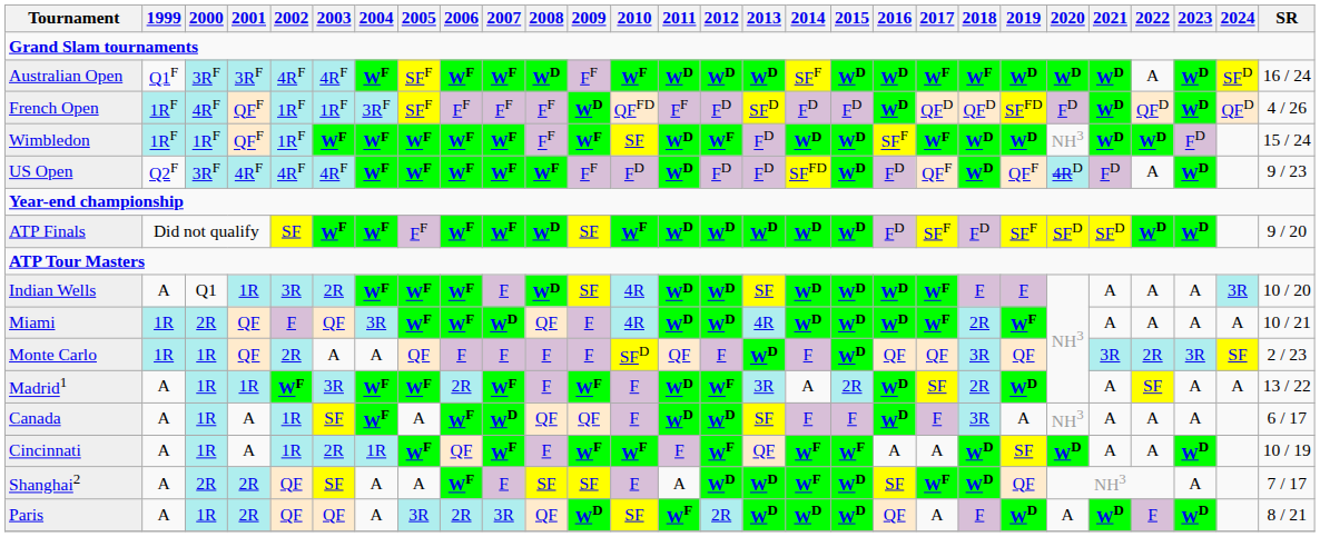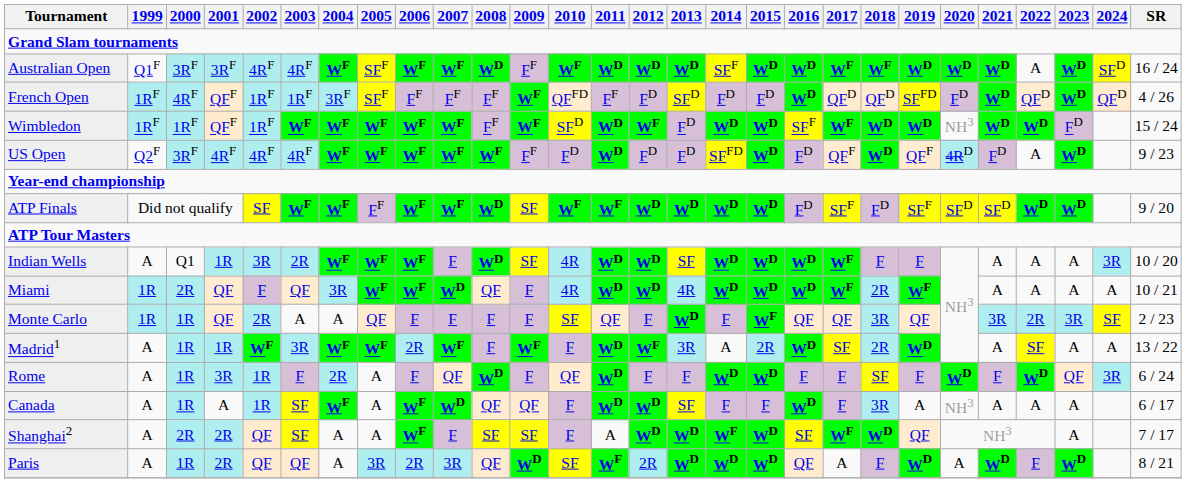 <table class="nowrap wikitable" style=text-align:center>
 <tr>
 <th width="120">Tournament</th>
 <th><a href='#'>1999</a></th>
 <th><a href='#'>2000</a></th>
 <th><a href='#'>2001</a></th>
 <th><a href='#'>2002</a></th>
 <th><a href='#'>2003</a></th>
 <th><a href='#'>2004</a></th>
 <th><a href='#'>2005</a></th>
 <th><a href='#'>2006</a></th>
 <th><a href='#'>2007</a></th>
 <th><a href='#'>2008</a></th>
 <th><a href='#'>2009</a></th>
 <th><a href='#'>2010</a></th>
 <th><a href='#'>2011</a></th>
 <th><a href='#'>2012</a></th>
 <th><a href='#'>2013</a></th>
 <th><a href='#'>2014</a></th>
 <th><a href='#'>2015</a></th>
 <th><a href='#'>2016</a></th>
 <th><a href='#'>2017</a></th>
 <th><a href='#'>2018</a></th>
 <th><a href='#'>2019</a></th>
 <th><a href='#'>2020</a></th>
 <th><a href='#'>2021</a></th>
 <th><a href='#'>2022</a></th>
 <th><a href='#'>2023</a></th>
 <th><a href='#'>2024</a></th>
 <th>SR</th>
 </tr>
 <tr>
 <td colspan=28 align=left><a href='#'><strong>Grand Slam tournaments</strong></a></td>
 </tr>
 <tr>
 <td style="background:#efefef;" align=left><a href='#'>Australian Open</a></td>
 <td><a href='#'>Q1</a><sup>F</sup></td>
 <td bgcolor=afeeee><a href='#'>3R</a><sup>F</sup></td>
 <td bgcolor=afeeee><a href='#'>3R</a><sup>F</sup></td>
 <td bgcolor=afeeee><a href='#'>4R</a><sup>F</sup></td>
 <td bgcolor=afeeee><a href='#'>4R</a><sup>F</sup></td>
 <td bgcolor=lime><a href='#'><strong>W</strong></a><strong><sup>F</sup></strong></td>
 <td bgcolor=yellow><a href='#'>SF</a><sup>F</sup></td>
 <td bgcolor=lime><a href='#'><strong>W</strong></a><strong><sup>F</sup></strong></td>
 <td bgcolor=lime><a href='#'><strong>W</strong></a><strong><sup>F</sup></strong></td>
 <td bgcolor=lime><a href='#'><strong>W</strong></a><strong><sup>D</sup></strong></td>
 <td bgcolor=thistle><a href='#'>F</a><sup>F</sup></td>
 <td bgcolor=lime><a href='#'><strong>W</strong></a><strong><sup>F</sup></strong></td>
 <td bgcolor=lime><a href='#'><strong>W</strong></a><strong><sup>D</sup></strong></td>
 <td bgcolor=lime><a href='#'><strong>W</strong></a><strong><sup>D</sup></strong></td>
 <td bgcolor=lime><a href='#'><strong>W</strong></a><strong><sup>D</sup></strong></td>
 <td bgcolor=yellow><a href='#'>SF</a><sup>F</sup></td>
 <td bgcolor=lime><a href='#'><strong>W</strong></a><strong><sup>D</sup></strong></td>
 <td bgcolor=lime><a href='#'><strong>W</strong></a><strong><sup>D</sup></strong></td>
 <td bgcolor=lime><a href='#'><strong>W</strong></a><strong><sup>F</sup></strong></td>
 <td bgcolor=lime><a href='#'><strong>W</strong></a><strong><sup>F</sup></strong></td>
 <td bgcolor=lime><a href='#'><strong>W</strong></a><strong><sup>D</sup></strong></td>
 <td bgcolor=lime><a href='#'><strong>W</strong></a><strong><sup>D</sup></strong></td>
 <td bgcolor=lime><a href='#'><strong>W</strong></a><strong><sup>D</sup></strong></td>
 <td>A</td>
 <td bgcolor=lime><a href='#'><strong>W</strong></a><strong><sup>D</sup></strong></td>
 <td bgcolor=yellow><a href='#'>SF</a><sup>D</sup></td>
 <td>16 / 24</td>
 </tr>
 <tr>
 <td style="background:#efefef;" align=left><a href='#'>French Open</a></td>
 <td bgcolor=afeeee><a href='#'>1R</a><sup>F</sup></td>
 <td bgcolor=afeeee><a href='#'>4R</a><sup>F</sup></td>
 <td bgcolor=blanchedalmond><a href='#'>QF</a><sup>F</sup></td>
 <td bgcolor=afeeee><a href='#'>1R</a><sup>F</sup></td>
 <td bgcolor=afeeee><a href='#'>1R</a><sup>F</sup></td>
 <td bgcolor=afeeee><a href='#'>3R</a><sup>F</sup></td>
 <td bgcolor=yellow><a href='#'>SF</a><sup>F</sup></td>
 <td bgcolor=thistle><a href='#'>F</a><sup>F</sup></td>
 <td bgcolor=thistle><a href='#'>F</a><sup>F</sup></td>
 <td bgcolor=thistle><a href='#'>F</a><sup>F</sup></td>
-<td bgcolor=lime><a href='#'><strong>W</strong></a><strong><sup>D</sup></strong></td>
+<td bgcolor=lime><a href='#'><strong>W</strong></a><strong><sup>F</sup></strong></td>
 <td bgcolor=blanchedalmond><a href='#'>QF</a><sup>FD</sup></td>
 <td bgcolor=thistle><a href='#'>F</a><sup>F</sup></td>
 <td bgcolor=thistle><a href='#'>F</a><sup>D</sup></td>
 <td bgcolor=yellow><a href='#'>SF</a><sup>D</sup></td>
 <td bgcolor=thistle><a href='#'>F</a><sup>D</sup></td>
 <td bgcolor=thistle><a href='#'>F</a><sup>D</sup></td>
 <td bgcolor=lime><a href='#'><strong>W</strong></a><strong><sup>D</sup></strong></td>
 <td bgcolor=blanchedalmond><a href='#'>QF</a><sup>D</sup></td>
 <td bgcolor=blanchedalmond><a href='#'>QF</a><sup>D</sup></td>
 <td bgcolor=yellow><a href='#'>SF</a><sup>FD</sup></td>
 <td bgcolor=thistle><a href='#'>F</a><sup>D</sup></td>
 <td bgcolor=lime><a href='#'><strong>W</strong></a><strong><sup>D</sup></strong></td>
 <td bgcolor=blanchedalmond><a href='#'>QF</a><sup>D</sup></td>
 <td bgcolor=lime><a href='#'><strong>W</strong></a><strong><sup>D</sup></strong></td>
 <td bgcolor=blanchedalmond><a href='#'>QF</a><sup>D</sup></td>
 <td>4 / 26</td>
 </tr>
 <tr>
 <td style="background:#efefef;" align=left><a href='#'>Wimbledon</a></td>
 <td bgcolor=afeeee><a href='#'>1R</a><sup>F</sup></td>
 <td bgcolor=afeeee><a href='#'>1R</a><sup>F</sup></td>
 <td bgcolor=blanchedalmond><a href='#'>QF</a><sup>F</sup></td>
 <td bgcolor=afeeee><a href='#'>1R</a><sup>F</sup></td>
 <td bgcolor=lime><a href='#'><strong>W</strong></a><strong><sup>F</sup></strong></td>
 <td bgcolor=lime><a href='#'><strong>W</strong></a><strong><sup>F</sup></strong></td>
 <td bgcolor=lime><a href='#'><strong>W</strong></a><strong><sup>F</sup></strong></td>
 <td bgcolor=lime><a href='#'><strong>W</strong></a><strong><sup>F</sup></strong></td>
 <td bgcolor=lime><a href='#'><strong>W</strong></a><strong><sup>F</sup></strong></td>
 <td bgcolor=thistle><a href='#'>F</a><sup>F</sup></td>
 <td bgcolor=lime><a href='#'><strong>W</strong></a><strong><sup>F</sup></strong></td>
-<td bgcolor=yellow><a href='#'>SF</a></td>
+<td bgcolor=yellow><a href='#'>SF</a><sup>D</sup></td>
 <td bgcolor=lime><a href='#'><strong>W</strong></a><strong><sup>D</sup></strong></td>
 <td bgcolor=lime><a href='#'><strong>W</strong></a><strong><sup>F</sup></strong></td>
 <td bgcolor=thistle><a href='#'>F</a><sup>D</sup></td>
 <td bgcolor=lime><a href='#'><strong>W</strong></a><strong><sup>D</sup></strong></td>
 <td bgcolor=lime><a href='#'><strong>W</strong></a><strong><sup>D</sup></strong></td>
 <td bgcolor=yellow><a href='#'>SF</a><sup>F</sup></td>
 <td bgcolor=lime><a href='#'><strong>W</strong></a><strong><sup>F</sup></strong></td>
 <td bgcolor=lime><a href='#'><strong>W</strong></a><strong><sup>D</sup></strong></td>
 <td bgcolor=lime><a href='#'><strong>W</strong></a><strong><sup>D</sup></strong></td>
 <td style=color:#9f9f9f>NH<sup>3</sup></td>
 <td bgcolor=lime><a href='#'><strong>W</strong></a><strong><sup>D</sup></strong></td>
 <td bgcolor=lime><a href='#'><strong>W</strong></a><strong><sup>D</sup></strong></td>
 <td bgcolor=thistle><a href='#'>F</a><sup>D</sup></td>
 <td></td>
 <td>15 / 24</td>
 </tr>
 <tr>
 <td style="background:#efefef;" align=left><a href='#'>US Open</a></td>
 <td><a href='#'>Q2</a><sup>F</sup></td>
 <td bgcolor=afeeee><a href='#'>3R</a><sup>F</sup></td>
 <td bgcolor=afeeee><a href='#'>4R</a><sup>F</sup></td>
 <td bgcolor=afeeee><a href='#'>4R</a><sup>F</sup></td>
 <td bgcolor=afeeee><a href='#'>4R</a><sup>F</sup></td>
 <td bgcolor=lime><a href='#'><strong>W</strong></a><strong><sup>F</sup></strong></td>
 <td bgcolor=lime><a href='#'><strong>W</strong></a><strong><sup>F</sup></strong></td>
 <td bgcolor=lime><a href='#'><strong>W</strong></a><strong><sup>F</sup></strong></td>
 <td bgcolor=lime><a href='#'><strong>W</strong></a><strong><sup>F</sup></strong></td>
 <td bgcolor=lime><a href='#'><strong>W</strong></a><strong><sup>F</sup></strong></td>
 <td bgcolor=thistle><a href='#'>F</a><sup>F</sup></td>
 <td bgcolor=thistle><a href='#'>F</a><sup>D</sup></td>
 <td bgcolor=lime><a href='#'><strong>W</strong></a><strong><sup>D</sup></strong></td>
 <td bgcolor=thistle><a href='#'>F</a><sup>D</sup></td>
 <td bgcolor=thistle><a href='#'>F</a><sup>D</sup></td>
 <td bgcolor=yellow><a href='#'>SF</a><sup>FD</sup></td>
 <td bgcolor=lime><a href='#'><strong>W</strong></a><strong><sup>D</sup></strong></td>
 <td bgcolor=thistle><a href='#'>F</a><sup>D</sup></td>
 <td bgcolor=blanchedalmond><a href='#'>QF</a><sup>F</sup></td>
 <td bgcolor=lime><a href='#'><strong>W</strong></a><strong><sup>D</sup></strong></td>
 <td bgcolor=blanchedalmond><a href='#'>QF</a><sup>F</sup></td>
 <td bgcolor=afeeee><a href='#'><s>4R</s></a><sup>D</sup></td>
 <td bgcolor=thistle><a href='#'>F</a><sup>D</sup></td>
 <td>A</td>
 <td bgcolor=lime><a href='#'><strong>W</strong></a><strong><sup>D</sup></strong></td>
 <td></td>
 <td>9 / 23</td>
 </tr>
 <tr>
 <td colspan="28" style="text-align:left;"><strong><a href='#'>Year-end championship</a></strong></td>
 </tr>
 <tr>
 <td style="background:#efefef;" align=left><a href='#'>ATP Finals</a></td>
 <td colspan=3>Did not qualify</td>
 <td style="background:yellow;"><a href='#'>SF</a></td>
 <td bgcolor=lime><a href='#'><strong>W</strong></a><strong><sup>F</sup></strong></td>
 <td bgcolor=lime><a href='#'><strong>W</strong></a><strong><sup>F</sup></strong></td>
 <td style="background:thistle;"><a href='#'>F</a><sup>F</sup></td>
 <td bgcolor=lime><a href='#'><strong>W</strong></a><strong><sup>F</sup></strong></td>
 <td bgcolor=lime><a href='#'><strong>W</strong></a><strong><sup>F</sup></strong></td>
 <td bgcolor=lime><a href='#'><strong>W</strong></a><strong><sup>D</sup></strong></td>
 <td style="background:yellow;"><a href='#'>SF</a></td>
 <td bgcolor=lime><a href='#'><strong>W</strong></a><strong><sup>F</sup></strong></td>
-<td bgcolor=lime><a href='#'><strong>W</strong></a><strong><sup>D</sup></strong></td>
+<td bgcolor=lime><a href='#'><strong>W</strong></a><strong><sup>F</sup></strong></td>
 <td bgcolor=lime><a href='#'><strong>W</strong></a><strong><sup>D</sup></strong></td>
 <td bgcolor=lime><a href='#'><strong>W</strong></a><strong><sup>D</sup></strong></td>
 <td bgcolor=lime><a href='#'><strong>W</strong></a><strong><sup>D</sup></strong></td>
 <td bgcolor=lime><a href='#'><strong>W</strong></a><strong><sup>D</sup></strong></td>
 <td style="background:thistle;"><a href='#'>F</a><sup>D</sup></td>
 <td style="background:yellow;"><a href='#'>SF</a><sup>F</sup></td>
 <td bgcolor=thistle><a href='#'>F</a><sup>D</sup></td>
 <td style="background:yellow;"><a href='#'>SF</a><sup>F</sup></td>
 <td style="background:yellow;"><a href='#'>SF</a><sup>D</sup></td>
 <td style="background:yellow;"><a href='#'>SF</a><sup>D</sup></td>
 <td bgcolor=lime><a href='#'><strong>W</strong></a><strong><sup>D</sup></strong></td>
 <td bgcolor=lime><a href='#'><strong>W</strong></a><strong><sup>D</sup></strong></td>
 <td></td>
 <td>9 / 20</td>
 </tr>
 <tr>
 <td colspan="28" style="text-align:left;"><strong><a href='#'>ATP Tour Masters</a></strong></td>
 </tr>
 <tr>
 <td style="background:#efefef;" align=left><a href='#'>Indian Wells</a></td>
 <td>A</td>
 <td>Q1</td>
 <td bgcolor=afeeee><a href='#'>1R</a></td>
 <td bgcolor=afeeee><a href='#'>3R</a></td>
 <td bgcolor=afeeee><a href='#'>2R</a></td>
 <td bgcolor=lime><a href='#'><strong>W</strong></a><strong><sup>F</sup></strong></td>
 <td bgcolor=lime><a href='#'><strong>W</strong></a><strong><sup>F</sup></strong></td>
 <td bgcolor=lime><a href='#'><strong>W</strong></a><strong><sup>F</sup></strong></td>
 <td bgcolor=thistle><a href='#'>F</a></td>
 <td bgcolor=lime><a href='#'><strong>W</strong></a><strong><sup>D</sup></strong></td>
 <td bgcolor=yellow><a href='#'>SF</a></td>
 <td bgcolor=afeeee><a href='#'>4R</a></td>
 <td bgcolor=lime><a href='#'><strong>W</strong></a><strong><sup>D</sup></strong></td>
 <td bgcolor=lime><a href='#'><strong>W</strong></a><strong><sup>D</sup></strong></td>
 <td bgcolor=yellow><a href='#'>SF</a></td>
 <td bgcolor=lime><a href='#'><strong>W</strong></a><strong><sup>D</sup></strong></td>
 <td bgcolor=lime><a href='#'><strong>W</strong></a><strong><sup>D</sup></strong></td>
 <td bgcolor=lime><a href='#'><strong>W</strong></a><strong><sup>D</sup></strong></td>
 <td bgcolor=lime><a href='#'><strong>W</strong></a><strong><sup>F</sup></strong></td>
 <td bgcolor=thistle><a href='#'>F</a></td>
 <td bgcolor=thistle><a href='#'>F</a></td>
 <td rowspan="4" style="color:#9f9f9f">NH<sup>3</sup></td>
 <td>A</td>
 <td>A</td>
 <td>A</td>
 <td bgcolor=afeeee><a href='#'>3R</a></td>
 <td>10 / 20</td>
 </tr>
 <tr>
 <td style="background:#efefef;" align=left><a href='#'>Miami</a></td>
 <td bgcolor=afeeee><a href='#'>1R</a></td>
 <td bgcolor=afeeee><a href='#'>2R</a></td>
 <td style="background:blanchedalmond;"><a href='#'>QF</a></td>
 <td style="background:thistle;"><a href='#'>F</a></td>
 <td style="background:blanchedalmond;"><a href='#'>QF</a></td>
 <td bgcolor=afeeee><a href='#'>3R</a></td>
 <td bgcolor=lime><a href='#'><strong>W</strong></a><strong><sup>F</sup></strong></td>
 <td bgcolor=lime><a href='#'><strong>W</strong></a><strong><sup>F</sup></strong></td>
 <td bgcolor=lime><a href='#'><strong>W</strong></a><strong><sup>D</sup></strong></td>
 <td style="background:blanchedalmond;"><a href='#'>QF</a></td>
 <td bgcolor=thistle><a href='#'>F</a></td>
 <td bgcolor=afeeee><a href='#'>4R</a></td>
 <td bgcolor=lime><a href='#'><strong>W</strong></a><strong><sup>D</sup></strong></td>
 <td bgcolor=lime><a href='#'><strong>W</strong></a><strong><sup>D</sup></strong></td>
 <td bgcolor=afeeee><a href='#'>4R</a></td>
 <td bgcolor=lime><a href='#'><strong>W</strong></a><strong><sup>D</sup></strong></td>
 <td bgcolor=lime><a href='#'><strong>W</strong></a><strong><sup>D</sup></strong></td>
 <td bgcolor=lime><a href='#'><strong>W</strong></a><strong><sup>D</sup></strong></td>
 <td bgcolor=lime><a href='#'><strong>W</strong></a><strong><sup>F</sup></strong></td>
 <td bgcolor=afeeee><a href='#'>2R</a></td>
 <td bgcolor=lime><a href='#'><strong>W</strong></a><strong><sup>F</sup></strong></td>
 <td>A</td>
 <td>A</td>
 <td>A</td>
 <td>A</td>
 <td>10 / 21</td>
 </tr>
 <tr>
 <td style="background:#efefef;" align=left><a href='#'>Monte Carlo</a></td>
 <td bgcolor=afeeee><a href='#'>1R</a></td>
 <td bgcolor=afeeee><a href='#'>1R</a></td>
 <td style="background:blanchedalmond;"><a href='#'>QF</a></td>
 <td bgcolor=afeeee><a href='#'>2R</a></td>
 <td>A</td>
 <td>A</td>
 <td style="background:blanchedalmond;"><a href='#'>QF</a></td>
 <td bgcolor=thistle><a href='#'>F</a></td>
 <td bgcolor=thistle><a href='#'>F</a></td>
 <td bgcolor=thistle><a href='#'>F</a></td>
 <td bgcolor=thistle><a href='#'>F</a></td>
-<td bgcolor=yellow><a href='#'>SF</a><sup>D</sup></td>
+<td bgcolor=yellow><a href='#'>SF</a></td>
 <td style="background:blanchedalmond;"><a href='#'>QF</a></td>
 <td bgcolor=thistle><a href='#'>F</a></td>
 <td bgcolor=lime><a href='#'><strong>W</strong></a><strong><sup>D</sup></strong></td>
 <td bgcolor=thistle><a href='#'>F</a></td>
-<td bgcolor=lime><a href='#'><strong>W</strong></a><strong><sup>D</sup></strong></td>
+<td bgcolor=lime><a href='#'><strong>W</strong></a><strong><sup>F</sup></strong></td>
 <td style="background:blanchedalmond;"><a href='#'>QF</a></td>
 <td style="background:blanchedalmond;"><a href='#'>QF</a></td>
 <td bgcolor=afeeee><a href='#'>3R</a></td>
 <td style="background:blanchedalmond;"><a href='#'>QF</a></td>
 <td bgcolor=afeeee><a href='#'>3R</a></td>
 <td bgcolor=afeeee><a href='#'>2R</a></td>
 <td bgcolor=afeeee><a href='#'>3R</a></td>
 <td bgcolor=yellow><a href='#'>SF</a></td>
 <td>2 / 23</td>
 </tr>
 <tr>
 <td style="background:#efefef;" align=left><a href='#'>Madrid</a><sup>1</sup></td>
 <td>A</td>
 <td bgcolor=afeeee><a href='#'>1R</a></td>
 <td bgcolor=afeeee><a href='#'>1R</a></td>
 <td bgcolor=lime><a href='#'><strong>W</strong></a><strong><sup>F</sup></strong></td>
 <td bgcolor=afeeee><a href='#'>3R</a></td>
 <td bgcolor=lime><a href='#'><strong>W</strong></a><strong><sup>F</sup></strong></td>
 <td bgcolor=lime><a href='#'><strong>W</strong></a><strong><sup>F</sup></strong></td>
 <td bgcolor=afeeee><a href='#'>2R</a></td>
 <td bgcolor=lime><a href='#'><strong>W</strong></a><strong><sup>F</sup></strong></td>
 <td bgcolor=thistle><a href='#'>F</a></td>
 <td bgcolor=lime><a href='#'><strong>W</strong></a><strong><sup>F</sup></strong></td>
 <td bgcolor=thistle><a href='#'>F</a></td>
 <td bgcolor=lime><a href='#'><strong>W</strong></a><strong><sup>D</sup></strong></td>
 <td bgcolor=lime><a href='#'><strong>W</strong></a><strong><sup>F</sup></strong></td>
 <td bgcolor=afeeee><a href='#'>3R</a></td>
 <td>A</td>
 <td bgcolor=afeeee><a href='#'>2R</a></td>
 <td bgcolor=lime><a href='#'><strong>W</strong></a><strong><sup>D</sup></strong></td>
 <td bgcolor=yellow><a href='#'>SF</a></td>
 <td bgcolor=afeeee><a href='#'>2R</a></td>
 <td bgcolor=lime><a href='#'><strong>W</strong></a><strong><sup>D</sup></strong></td>
 <td>A</td>
 <td bgcolor=yellow><a href='#'>SF</a></td>
 <td>A</td>
 <td>A</td>
 <td>13 / 22</td>
 </tr>
 <tr>
+<td style="background:#efefef;" align=left><a href='#'>Rome</a></td>
+<td>A</td>
+<td bgcolor=afeeee><a href='#'>1R</a></td>
+<td bgcolor=afeeee><a href='#'>3R</a></td>
+<td bgcolor=afeeee><a href='#'>1R</a></td>
+<td style="background:thistle;"><a href='#'>F</a></td>
+<td bgcolor=afeeee><a href='#'>2R</a></td>
+<td>A</td>
+<td bgcolor=thistle><a href='#'>F</a></td>
+<td style="background:blanchedalmond;"><a href='#'>QF</a></td>
+<td bgcolor=lime><a href='#'><strong>W</strong></a><strong><sup>D</sup></strong></td>
+<td bgcolor=thistle><a href='#'>F</a></td>
+<td style="background:blanchedalmond;"><a href='#'>QF</a></td>
+<td bgcolor=lime><a href='#'><strong>W</strong></a><strong><sup>D</sup></strong></td>
+<td bgcolor=thistle><a href='#'>F</a></td>
+<td bgcolor=thistle><a href='#'>F</a></td>
+<td bgcolor=lime><a href='#'><strong>W</strong></a><strong><sup>D</sup></strong></td>
+<td bgcolor=lime><a href='#'><strong>W</strong></a><strong><sup>D</sup></strong></td>
+<td bgcolor=thistle><a href='#'>F</a></td>
+<td bgcolor=thistle><a href='#'>F</a></td>
+<td bgcolor=yellow><a href='#'>SF</a></td>
+<td bgcolor=thistle><a href='#'>F</a></td>
+<td bgcolor=lime><a href='#'><strong>W</strong></a><strong><sup>D</sup></strong></td>
+<td bgcolor=thistle><a href='#'>F</a></td>
+<td bgcolor=lime><a href='#'><strong>W</strong></a><strong><sup>D</sup></strong></td>
+<td bgcolor=ffebcd><a href='#'>QF</a></td>
+<td bgcolor=afeeee><a href='#'>3R</a></td>
+<td>6 / 24</td>
+</tr>
+<tr>
 <td style="background:#efefef;" align=left><a href='#'>Canada</a></td>
 <td>A</td>
 <td bgcolor=afeeee><a href='#'>1R</a></td>
 <td>A</td>
 <td bgcolor=afeeee><a href='#'>1R</a></td>
 <td style="background:yellow;"><a href='#'>SF</a></td>
 <td bgcolor=lime><a href='#'><strong>W</strong></a><strong><sup>F</sup></strong></td>
 <td>A</td>
 <td bgcolor=lime><a href='#'><strong>W</strong></a><strong><sup>F</sup></strong></td>
 <td bgcolor=lime><a href='#'><strong>W</strong></a><strong><sup>D</sup></strong></td>
 <td style="background:blanchedalmond;"><a href='#'>QF</a></td>
 <td style="background:blanchedalmond;"><a href='#'>QF</a></td>
 <td style="background:thistle;"><a href='#'>F</a></td>
 <td bgcolor=lime><a href='#'><strong>W</strong></a><strong><sup>D</sup></strong></td>
 <td bgcolor=lime><a href='#'><strong>W</strong></a><strong><sup>D</sup></strong></td>
 <td bgcolor=yellow><a href='#'>SF</a></td>
 <td style="background:thistle;"><a href='#'>F</a></td>
 <td style="background:thistle;"><a href='#'>F</a></td>
 <td bgcolor=lime><a href='#'><strong>W</strong></a><strong><sup>D</sup></strong></td>
 <td style="background:thistle;"><a href='#'>F</a></td>
 <td bgcolor=afeeee><a href='#'>3R</a></td>
 <td>A</td>
 <td style=color:#9f9f9f>NH<sup>3</sup></td>
 <td>A</td>
 <td>A</td>
 <td>A</td>
 <td></td>
 <td>6 / 17</td>
-</tr>
-<tr>
-<td style="background:#efefef;" align=left><a href='#'>Cincinnati</a></td>
-<td>A</td>
-<td bgcolor=afeeee><a href='#'>1R</a></td>
-<td>A</td>
-<td bgcolor=afeeee><a href='#'>1R</a></td>
-<td bgcolor=afeeee><a href='#'>2R</a></td>
-<td bgcolor=afeeee><a href='#'>1R</a></td>
-<td bgcolor=lime><a href='#'><strong>W</strong></a><strong><sup>F</sup></strong></td>
-<td bgcolor=ffebcd><a href='#'>QF</a></td>
-<td bgcolor=lime><a href='#'><strong>W</strong></a><strong><sup>F</sup></strong></td>
-<td bgcolor=thistle><a href='#'>F</a></td>
-<td bgcolor=lime><a href='#'><strong>W</strong></a><strong><sup>F</sup></strong></td>
-<td bgcolor=lime><a href='#'><strong>W</strong></a><strong><sup>F</sup></strong></td>
-<td bgcolor=thistle><a href='#'>F</a></td>
-<td bgcolor=lime><a href='#'><strong>W</strong></a><strong><sup>F</sup></strong></td>
-<td bgcolor=ffebcd><a href='#'>QF</a></td>
-<td bgcolor=lime><a href='#'><strong>W</strong></a><strong><sup>F</sup></strong></td>
-<td bgcolor=lime><a href='#'><strong>W</strong></a><strong><sup>F</sup></strong></td>
-<td>A</td>
-<td>A</td>
-<td bgcolor=lime><a href='#'><strong>W</strong></a><strong><sup>D</sup></strong></td>
-<td bgcolor=yellow><a href='#'>SF</a></td>
-<td bgcolor=lime><a href='#'><strong>W</strong></a><strong><sup>D</sup></strong></td>
-<td>A</td>
-<td>A</td>
-<td bgcolor=lime><a href='#'><strong>W</strong></a><strong><sup>D</sup></strong></td>
-<td></td>
-<td>10 / 19</td>
 </tr>
 <tr>
 <td style="background:#efefef;" align=left><a href='#'>Shanghai</a><sup>2</sup></td>
 <td>A</td>
 <td bgcolor=afeeee><a href='#'>2R</a></td>
 <td bgcolor=afeeee><a href='#'>2R</a></td>
 <td style="background:blanchedalmond;"><a href='#'>QF</a></td>
 <td style="background:yellow;"><a href='#'>SF</a></td>
 <td>A</td>
 <td>A</td>
 <td bgcolor=lime><a href='#'><strong>W</strong></a><strong><sup>F</sup></strong></td>
 <td style="background:thistle;"><a href='#'>F</a></td>
 <td style="background:yellow;"><a href='#'>SF</a></td>
 <td style="background:yellow;"><a href='#'>SF</a></td>
 <td style="background:thistle;"><a href='#'>F</a></td>
 <td>A</td>
 <td bgcolor=lime><a href='#'><strong>W</strong></a><strong><sup>D</sup></strong></td>
 <td bgcolor=lime><a href='#'><strong>W</strong></a><strong><sup>D</sup></strong></td>
 <td bgcolor=lime><a href='#'><strong>W</strong></a><strong><sup>F</sup></strong></td>
 <td bgcolor=lime><a href='#'><strong>W</strong></a><strong><sup>D</sup></strong></td>
 <td style="background:yellow;"><a href='#'>SF</a></td>
 <td bgcolor=lime><a href='#'><strong>W</strong></a><strong><sup>F</sup></strong></td>
 <td bgcolor=lime><a href='#'><strong>W</strong></a><strong><sup>D</sup></strong></td>
 <td bgcolor=blanchedalmond><a href='#'>QF</a></td>
 <td colspan=3 style=color:#9f9f9f>NH<sup>3</sup></td>
 <td>A</td>
 <td></td>
 <td>7 / 17</td>
 </tr>
 <tr>
 <td style="background:#efefef;" align=left><a href='#'>Paris</a></td>
 <td>A</td>
 <td bgcolor=afeeee><a href='#'>1R</a></td>
 <td bgcolor=afeeee><a href='#'>2R</a></td>
 <td style="background:blanchedalmond;"><a href='#'>QF</a></td>
 <td style="background:blanchedalmond;"><a href='#'>QF</a></td>
 <td>A</td>
 <td bgcolor=afeeee><a href='#'>3R</a></td>
 <td bgcolor=afeeee><a href='#'>2R</a></td>
 <td bgcolor=afeeee><a href='#'>3R</a></td>
 <td style="background:blanchedalmond;"><a href='#'>QF</a></td>
 <td bgcolor=lime><a href='#'><strong>W</strong></a><strong><sup>D</sup></strong></td>
 <td style="background:yellow;"><a href='#'>SF</a></td>
 <td bgcolor=lime><a href='#'><strong>W</strong></a><strong><sup>F</sup></strong></td>
 <td bgcolor=afeeee><a href='#'>2R</a></td>
 <td bgcolor=lime><a href='#'><strong>W</strong></a><strong><sup>D</sup></strong></td>
 <td bgcolor=lime><a href='#'><strong>W</strong></a><strong><sup>D</sup></strong></td>
 <td bgcolor=lime><a href='#'><strong>W</strong></a><strong><sup>D</sup></strong></td>
 <td bgcolor=ffebcd><a href='#'>QF</a></td>
 <td>A</td>
 <td bgcolor=thistle><a href='#'>F</a></td>
 <td bgcolor=lime><a href='#'><strong>W</strong></a><strong><sup>D</sup></strong></td>
 <td>A</td>
 <td bgcolor=lime><a href='#'><strong>W</strong></a><strong><sup>D</sup></strong></td>
 <td bgcolor=thistle><a href='#'>F</a></td>
 <td bgcolor=lime><a href='#'><strong>W</strong></a><strong><sup>D</sup></strong></td>
 <td></td>
 <td>8 / 21</td>
 </tr>
 <tr>
 </tr>
 </table>
